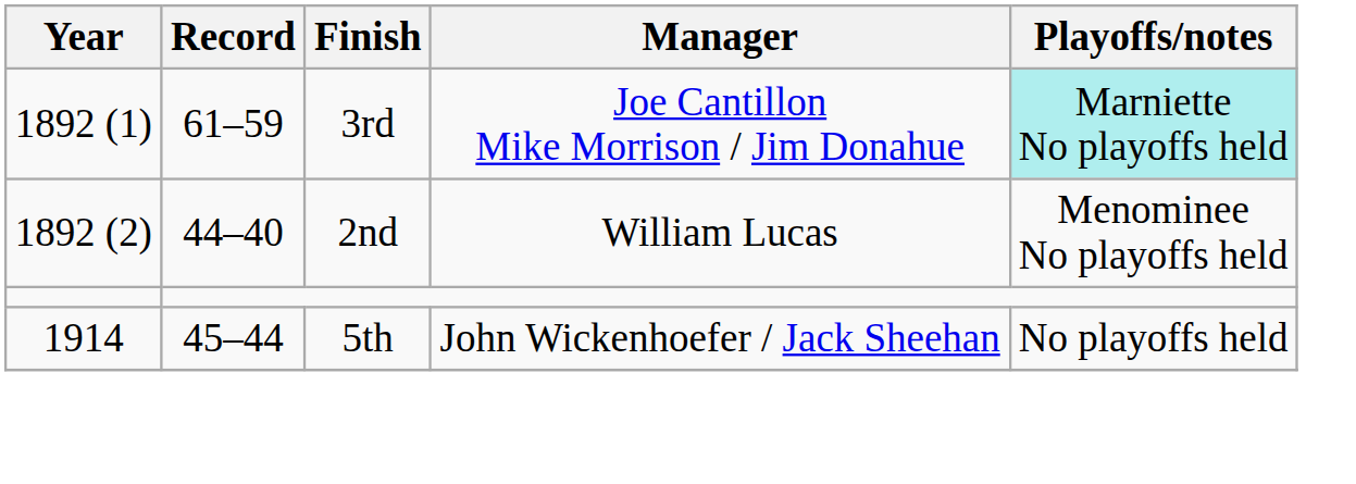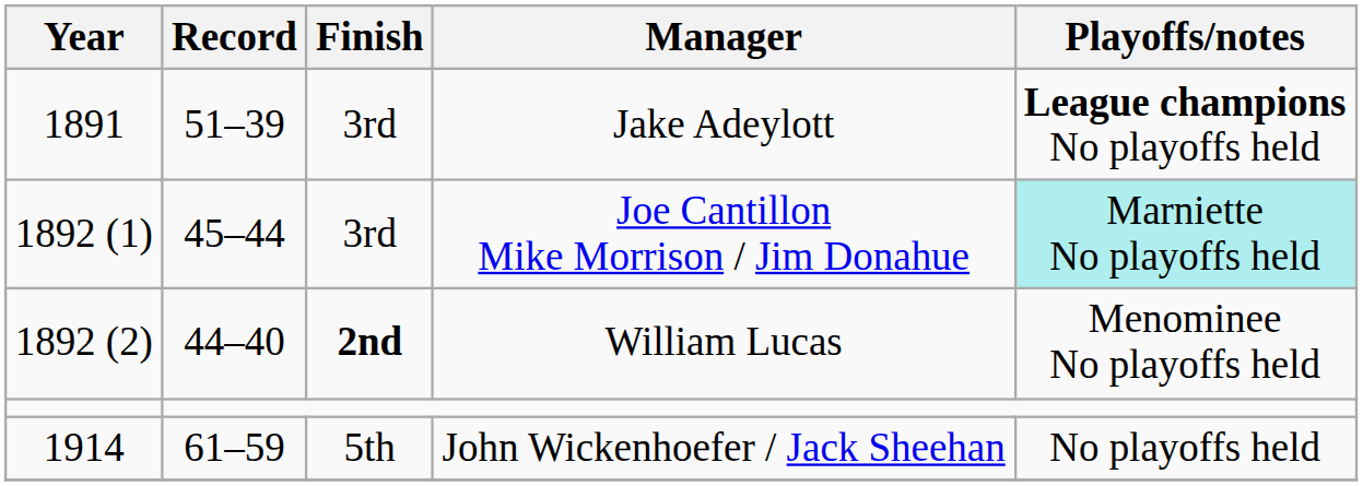 <table class="wikitable">
 <tr>
 <th>Year</th>
 <th>Record</th>
 <th>Finish</th>
 <th>Manager</th>
 <th>Playoffs/notes</th>
 </tr>
 <tr align=center>
+<td>1891</td>
+<td>51–39</td>
+<td>3rd</td>
+<td>Jake Adeylott</td>
+<td><strong>League champions</strong><br>No playoffs held</td>
+</tr>
+<tr align=center>
 <td>1892 (1)</td>
-<td>61–59</td>
+<td>45–44</td>
 <td>3rd</td>
 <td><a href='#'>Joe Cantillon</a> <br> <a href='#'>Mike Morrison</a> / <a href='#'>Jim Donahue</a></td>
 <td style="background: paleturquoise;">Marniette<br>No playoffs held</td>
 </tr>
 <tr align=center>
 <td>1892 (2)</td>
 <td>44–40</td>
-<td>2nd</td>
+<td><strong>2nd</strong></td>
 <td>William Lucas</td>
 <td>Menominee<br>No playoffs held</td>
 </tr>
 <tr align=center>
 <td></td>
 </tr>
 <tr align=center>
 <td>1914</td>
-<td>45–44</td>
+<td>61–59</td>
 <td>5th</td>
 <td>John Wickenhoefer / <a href='#'>Jack Sheehan</a></td>
 <td>No playoffs held</td>
 </tr>
 <tr align=center>
 </tr>
 </table>
